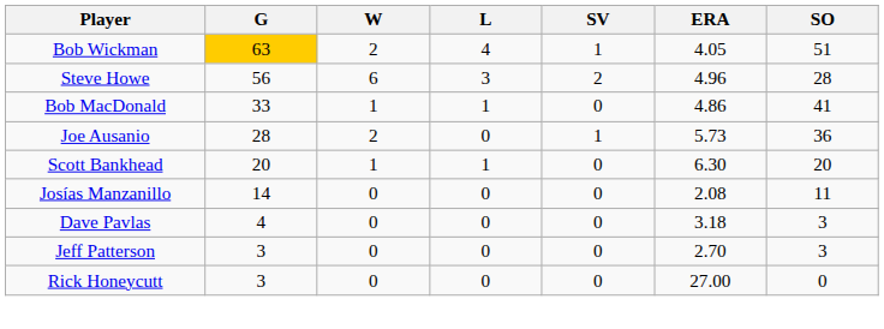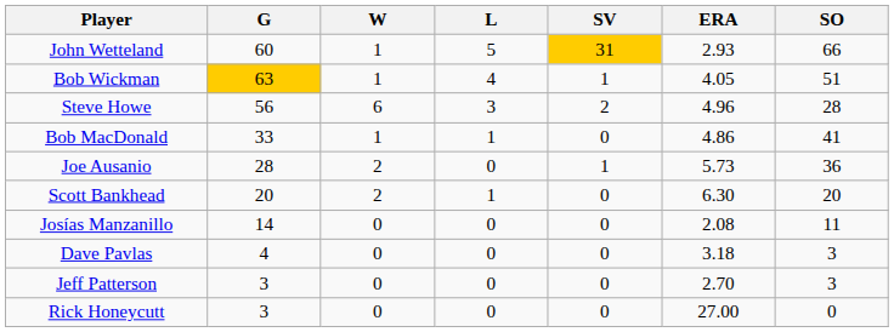 <table class="wikitable sortable">
 <tr>
 <th bgcolor="#DDDDFF" width="16%">Player</th>
 <th bgcolor="#DDDDFF" width="9%">G</th>
 <th bgcolor="#DDDDFF" width="9%">W</th>
 <th bgcolor="#DDDDFF" width="9%">L</th>
 <th bgcolor="#DDDDFF" width="9%">SV</th>
 <th bgcolor="#DDDDFF" width="9%">ERA</th>
 <th bgcolor="#DDDDFF" width="9%">SO</th>
 </tr>
 <tr align=center>
+<td><a href='#'>John Wetteland</a></td>
+<td>60</td>
+<td>1</td>
+<td>5</td>
+<td bgcolor="#FFCC00">31</td>
+<td>2.93</td>
+<td>66</td>
+</tr>
+<tr align=center>
 <td><a href='#'>Bob Wickman</a></td>
 <td bgcolor="#FFCC00">63</td>
-<td>2</td>
+<td>1</td>
 <td>4</td>
 <td>1</td>
 <td>4.05</td>
 <td>51</td>
 </tr>
 <tr align=center>
 <td><a href='#'>Steve Howe</a></td>
 <td>56</td>
 <td>6</td>
 <td>3</td>
 <td>2</td>
 <td>4.96</td>
 <td>28</td>
 </tr>
 <tr align=center>
 <td><a href='#'>Bob MacDonald</a></td>
 <td>33</td>
 <td>1</td>
 <td>1</td>
 <td>0</td>
 <td>4.86</td>
 <td>41</td>
 </tr>
 <tr align=center>
 <td><a href='#'>Joe Ausanio</a></td>
 <td>28</td>
 <td>2</td>
 <td>0</td>
 <td>1</td>
 <td>5.73</td>
 <td>36</td>
 </tr>
 <tr align=center>
 <td><a href='#'>Scott Bankhead</a></td>
 <td>20</td>
-<td>1</td>
+<td>2</td>
 <td>1</td>
 <td>0</td>
 <td>6.30</td>
 <td>20</td>
 </tr>
 <tr align=center>
 <td><a href='#'>Josías Manzanillo</a></td>
 <td>14</td>
 <td>0</td>
 <td>0</td>
 <td>0</td>
 <td>2.08</td>
 <td>11</td>
 </tr>
 <tr align=center>
 <td><a href='#'>Dave Pavlas</a></td>
 <td>4</td>
 <td>0</td>
 <td>0</td>
 <td>0</td>
 <td>3.18</td>
 <td>3</td>
 </tr>
 <tr align=center>
 <td><a href='#'>Jeff Patterson</a></td>
 <td>3</td>
 <td>0</td>
 <td>0</td>
 <td>0</td>
 <td>2.70</td>
 <td>3</td>
 </tr>
 <tr align=center>
 <td><a href='#'>Rick Honeycutt</a></td>
 <td>3</td>
 <td>0</td>
 <td>0</td>
 <td>0</td>
 <td>27.00</td>
 <td>0</td>
 </tr>
 </table>
